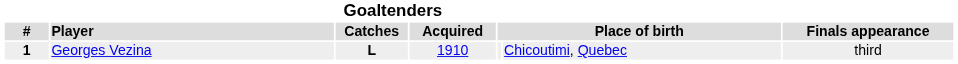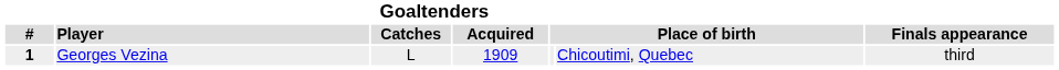 <table style="text-align:center;">
 <tr>
 <th colspan="6"><big>Goaltenders</big></th>
 </tr>
 <tr style="background:#dddddd;">
 <th style="width:3em">#</th>
 <th style="width:20em; text-align:left">Player</th>
 <th style="width:5em">Catches</th>
 <th style="width:6em">Acquired</th>
 <th style="width:20em" colspan="2">Place of birth</th>
 <th style="width:12em">Finals appearance</th>
 </tr>
 <tr style="background:#eeeeee;">
 <td><strong>1</strong></td>
 <td align="left"><a href='#'>Georges Vezina</a></td>
-<td><strong>L</strong></td>
-<td><a href='#'>1910</a></td>
+<td>L</td>
+<td><a href='#'>1909</a></td>
 <td></td>
 <td align="left"><a href='#'>Chicoutimi</a>, <a href='#'>Quebec</a></td>
 <td>third </td>
 </tr>
 </table>
